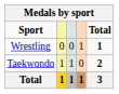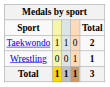 <table class=wikitable style="font-size:95%">
 <tr bgcolor=efefef>
 <th colspan=5>Medals by sport</th>
 </tr>
 <tr align=center>
 <td><strong>Sport</strong></td>
 <td bgcolor=#f7f6a8></td>
 <td bgcolor=#dce5e5></td>
 <td bgcolor=#ffdab9></td>
 <td><strong>Total</strong></td>
 </tr>
 <tr align=center>
+<td><a href='#'>Taekwondo</a></td>
+<td bgcolor=F7F6A8>1</td>
+<td bgcolor=DCE5E5>1</td>
+<td bgcolor=FFDAB9>0</td>
+<td><strong>2</strong></td>
+</tr>
+<tr align=center>
 <td><a href='#'>Wrestling</a></td>
 <td bgcolor=F7F6A8>0</td>
 <td bgcolor=DCE5E5>0</td>
 <td bgcolor=FFDAB9>1</td>
 <td><strong>1</strong></td>
-</tr>
-<tr align=center>
-<td><a href='#'>Taekwondo</a></td>
-<td bgcolor=F7F6A8>1</td>
-<td bgcolor=DCE5E5>1</td>
-<td bgcolor=FFDAB9>0</td>
-<td><strong>2</strong></td>
 </tr>
 <tr align=center>
 <th>Total</th>
 <th style="background:gold">1</th>
 <th style="background:silver">1</th>
 <th style="background:#c96">1</th>
 <th>3</th>
 </tr>
 </table>
